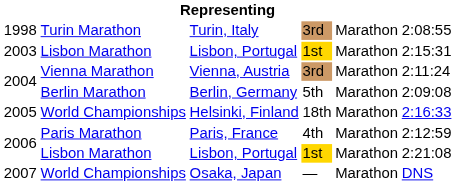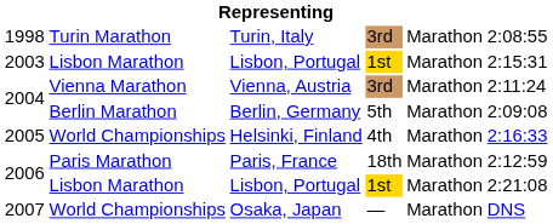 <table>
 <tr>
 <th colspan="6">Representing </th>
 </tr>
 <tr>
 <td>1998</td>
 <td><a href='#'>Turin Marathon</a></td>
 <td><a href='#'>Turin, Italy</a></td>
 <td bgcolor="cc9966">3rd</td>
 <td>Marathon</td>
 <td>2:08:55</td>
 </tr>
 <tr>
 <td>2003</td>
 <td><a href='#'>Lisbon Marathon</a></td>
 <td><a href='#'>Lisbon, Portugal</a></td>
 <td bgcolor="gold">1st</td>
 <td>Marathon</td>
 <td>2:15:31</td>
 </tr>
 <tr>
 <td rowspan=2>2004</td>
 <td><a href='#'>Vienna Marathon</a></td>
 <td><a href='#'>Vienna, Austria</a></td>
 <td bgcolor="cc9966">3rd</td>
 <td>Marathon</td>
 <td>2:11:24</td>
 </tr>
 <tr>
 <td><a href='#'>Berlin Marathon</a></td>
 <td><a href='#'>Berlin, Germany</a></td>
 <td>5th</td>
 <td>Marathon</td>
 <td>2:09:08</td>
 </tr>
 <tr>
 <td>2005</td>
 <td><a href='#'>World Championships</a></td>
 <td><a href='#'>Helsinki, Finland</a></td>
-<td>18th</td>
+<td>4th</td>
 <td>Marathon</td>
 <td><a href='#'>2:16:33</a></td>
 </tr>
 <tr>
 <td rowspan=2>2006</td>
 <td><a href='#'>Paris Marathon</a></td>
 <td><a href='#'>Paris, France</a></td>
-<td>4th</td>
+<td>18th</td>
 <td>Marathon</td>
 <td>2:12:59</td>
 </tr>
 <tr>
 <td><a href='#'>Lisbon Marathon</a></td>
 <td><a href='#'>Lisbon, Portugal</a></td>
 <td bgcolor="gold">1st</td>
 <td>Marathon</td>
 <td>2:21:08</td>
 </tr>
 <tr>
 <td>2007</td>
 <td><a href='#'>World Championships</a></td>
 <td><a href='#'>Osaka, Japan</a></td>
 <td>—</td>
 <td>Marathon</td>
 <td><a href='#'>DNS</a></td>
 </tr>
 </table>
